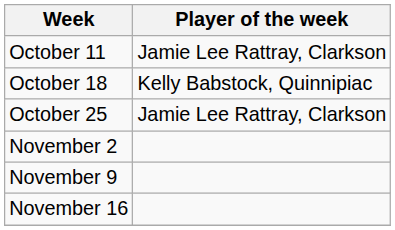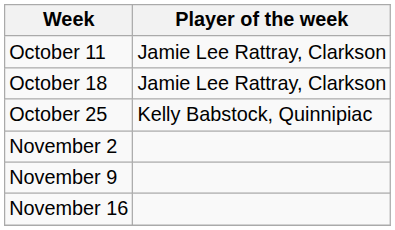 <table class="wikitable">
 <tr>
 <th>Week</th>
 <th>Player of the week</th>
 </tr>
 <tr>
 <td>October 11</td>
 <td>Jamie Lee Rattray, Clarkson</td>
 </tr>
 <tr>
 <td>October 18</td>
-<td>Kelly Babstock, Quinnipiac</td>
+<td>Jamie Lee Rattray, Clarkson</td>
 </tr>
 <tr>
 <td>October 25</td>
-<td>Jamie Lee Rattray, Clarkson</td>
+<td>Kelly Babstock, Quinnipiac</td>
 </tr>
 <tr>
 <td>November 2</td>
 <td></td>
 </tr>
 <tr>
 <td>November 9</td>
 <td></td>
 </tr>
 <tr>
 <td>November 16</td>
 <td></td>
 </tr>
 <tr>
 </tr>
 </table>
